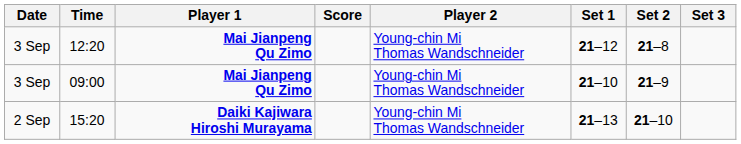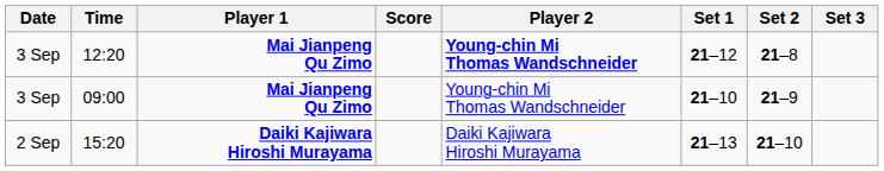 <table class="wikitable" style="font-size:90%; text-align:center">
 <tr>
 <th width="50">Date</th>
 <th width="50">Time</th>
 <th width="200">Player 1</th>
 <th width="50">Score</th>
 <th width="200">Player 2</th>
 <th width="50">Set 1</th>
 <th width="50">Set 2</th>
 <th width="50">Set 3</th>
 </tr>
 <tr>
 <td>3 Sep</td>
 <td>12:20</td>
 <td align="right"><strong><a href='#'>Mai Jianpeng</a> <br><a href='#'>Qu Zimo</a> </strong></td>
 <td></td>
-<td align="left"> <a href='#'>Young-chin Mi</a><br> <a href='#'>Thomas Wandschneider</a></td>
+<td align="left"><strong> <a href='#'>Young-chin Mi</a><br> <a href='#'>Thomas Wandschneider</a></strong></td>
 <td><strong>21</strong>–12</td>
 <td><strong>21</strong>–8</td>
 <td></td>
 </tr>
 <tr>
 <td>3 Sep</td>
 <td>09:00</td>
 <td align="right"><strong><a href='#'>Mai Jianpeng</a> <br><a href='#'>Qu Zimo</a> </strong></td>
 <td> </td>
 <td align="left"> <a href='#'>Young-chin Mi</a> <br> <a href='#'>Thomas Wandschneider</a></td>
 <td><strong>21</strong>–10</td>
 <td><strong>21</strong>–9</td>
 <td></td>
 </tr>
 <tr>
 <td>2 Sep</td>
 <td>15:20</td>
 <td align="right"><strong><a href='#'>Daiki Kajiwara</a> <br><a href='#'>Hiroshi Murayama</a> </strong></td>
 <td></td>
-<td align="left"> <a href='#'>Young-chin Mi</a> <br> <a href='#'>Thomas Wandschneider</a></td>
+<td align="left"> <a href='#'>Daiki Kajiwara</a><br> <a href='#'>Hiroshi Murayama</a></td>
 <td><strong>21</strong>–13</td>
 <td><strong>21</strong>–10</td>
 <td></td>
 </tr>
 </table>
